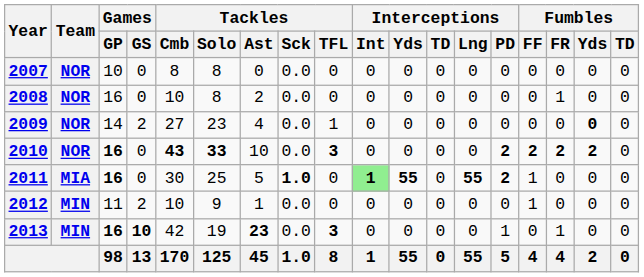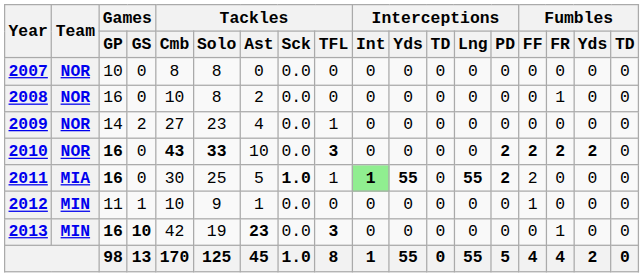 <table class="wikitable" style="text-align:center">
 <tr>
 <th rowspan="2">Year</th>
 <th rowspan="2">Team</th>
 <th colspan="2">Games</th>
 <th colspan="5">Tackles</th>
 <th colspan="5">Interceptions</th>
 <th colspan="4">Fumbles</th>
 </tr>
 <tr>
 <th>GP</th>
 <th>GS</th>
 <th>Cmb</th>
 <th>Solo</th>
 <th>Ast</th>
 <th>Sck</th>
 <th>TFL</th>
 <th>Int</th>
 <th>Yds</th>
 <th>TD</th>
 <th>Lng</th>
 <th>PD</th>
 <th>FF</th>
 <th>FR</th>
 <th>Yds</th>
 <th>TD</th>
 </tr>
 <tr>
 <th><a href='#'>2007</a></th>
 <th><a href='#'>NOR</a></th>
 <td>10</td>
 <td>0</td>
 <td>8</td>
 <td>8</td>
 <td>0</td>
 <td>0.0</td>
 <td>0</td>
 <td>0</td>
 <td>0</td>
 <td>0</td>
 <td>0</td>
 <td>0</td>
 <td>0</td>
 <td>0</td>
 <td>0</td>
 <td>0</td>
 </tr>
 <tr>
 <th><a href='#'>2008</a></th>
 <th><a href='#'>NOR</a></th>
 <td>16</td>
 <td>0</td>
 <td>10</td>
 <td>8</td>
 <td>2</td>
 <td>0.0</td>
 <td>0</td>
 <td>0</td>
 <td>0</td>
 <td>0</td>
 <td>0</td>
 <td>0</td>
 <td>0</td>
 <td>1</td>
 <td>0</td>
 <td>0</td>
 </tr>
 <tr>
 <th><a href='#'>2009</a></th>
 <th><a href='#'>NOR</a></th>
 <td>14</td>
 <td>2</td>
 <td>27</td>
 <td>23</td>
 <td>4</td>
 <td>0.0</td>
 <td>1</td>
 <td>0</td>
 <td>0</td>
 <td>0</td>
 <td>0</td>
 <td>0</td>
 <td>0</td>
 <td>0</td>
-<td><strong>0</strong></td>
+<td>0</td>
 <td>0</td>
 </tr>
 <tr>
 <th><a href='#'>2010</a></th>
 <th><a href='#'>NOR</a></th>
 <td><strong>16</strong></td>
 <td>0</td>
 <td><strong>43</strong></td>
 <td><strong>33</strong></td>
 <td>10</td>
 <td>0.0</td>
 <td><strong>3</strong></td>
 <td>0</td>
 <td>0</td>
 <td>0</td>
 <td>0</td>
 <td><strong>2</strong></td>
 <td><strong>2</strong></td>
 <td><strong>2</strong></td>
 <td><strong>2</strong></td>
 <td>0</td>
 </tr>
 <tr>
 <th><a href='#'>2011</a></th>
 <th><a href='#'>MIA</a></th>
 <td><strong>16</strong></td>
 <td>0</td>
 <td>30</td>
 <td>25</td>
 <td>5</td>
 <td><strong>1.0</strong></td>
-<td>0</td>
+<td>1</td>
 <td style="background: lightgreen;"><strong>1</strong></td>
 <td><strong>55</strong></td>
 <td>0</td>
 <td><strong>55</strong></td>
 <td><strong>2</strong></td>
-<td>1</td>
+<td>2</td>
 <td>0</td>
 <td>0</td>
 <td>0</td>
 </tr>
 <tr>
 <th><a href='#'>2012</a></th>
 <th><a href='#'>MIN</a></th>
 <td>11</td>
-<td>2</td>
+<td>1</td>
 <td>10</td>
 <td>9</td>
 <td>1</td>
 <td>0.0</td>
 <td>0</td>
 <td>0</td>
 <td>0</td>
 <td>0</td>
 <td>0</td>
 <td>0</td>
 <td>1</td>
 <td>0</td>
 <td>0</td>
 <td>0</td>
 </tr>
 <tr>
 <th><a href='#'>2013</a></th>
 <th><a href='#'>MIN</a></th>
 <td><strong>16</strong></td>
 <td><strong>10</strong></td>
 <td>42</td>
 <td>19</td>
 <td><strong>23</strong></td>
 <td>0.0</td>
 <td><strong>3</strong></td>
 <td>0</td>
 <td>0</td>
 <td>0</td>
 <td>0</td>
-<td>1</td>
+<td>0</td>
 <td>0</td>
 <td>1</td>
 <td>0</td>
 <td>0</td>
 </tr>
 <tr>
 <th colspan="2"></th>
 <th>98</th>
 <th>13</th>
 <th>170</th>
 <th>125</th>
 <th>45</th>
 <th>1.0</th>
 <th>8</th>
 <th>1</th>
 <th>55</th>
 <th>0</th>
 <th>55</th>
 <th>5</th>
 <th>4</th>
 <th>4</th>
 <th>2</th>
 <th>0</th>
 </tr>
 </table>
